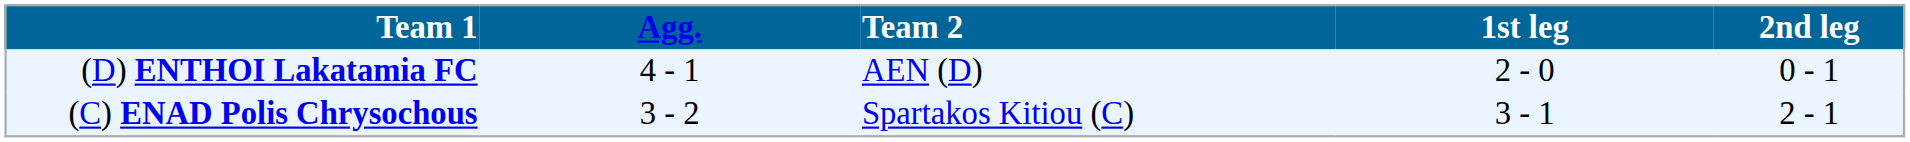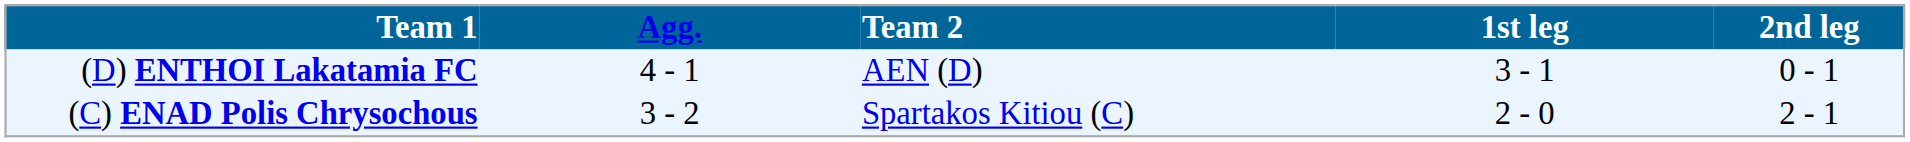 <table cellspacing="0" style="background: #EBF5FF; border: 1px #aaa solid; border-collapse: collapse; font-size: 95%; margin: 1em auto;" width=70%>
 <tr bgcolor=#006699 style="color:white;">
 <th width=25% align="right">Team 1</th>
 <th width=20% align="center"><a href='#'>Agg.</a></th>
 <th width=25% align="left">Team 2</th>
 <th width=20% align="center">1st leg</th>
 <th width=20% align="center">2nd leg</th>
 </tr>
 <tr>
 <td align=right>(<a href='#'>D</a>) <strong><a href='#'>ENTHOI Lakatamia FC</a></strong></td>
 <td align=center>4 - 1</td>
 <td align=left><a href='#'>AEN</a> (<a href='#'>D</a>)</td>
-<td align=center>2 - 0</td>
+<td align=center>3 - 1</td>
 <td align=center>0 - 1</td>
 </tr>
 <tr>
 <td align=right>(<a href='#'>C</a>) <strong><a href='#'>ENAD Polis Chrysochous</a></strong></td>
 <td align=center>3 - 2</td>
 <td align=left><a href='#'>Spartakos Kitiou</a> (<a href='#'>C</a>)</td>
-<td align=center>3 - 1</td>
+<td align=center>2 - 0</td>
 <td align=center>2 - 1</td>
 </tr>
 <tr>
 </tr>
 </table>
